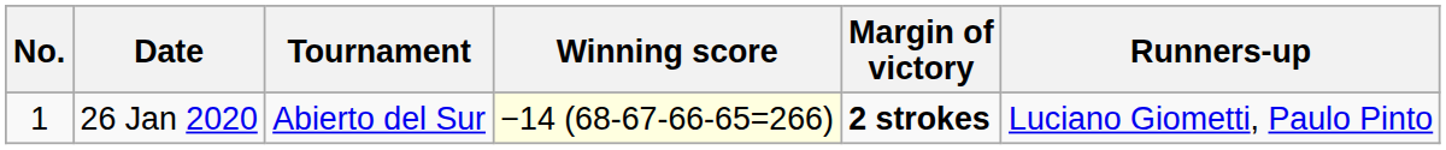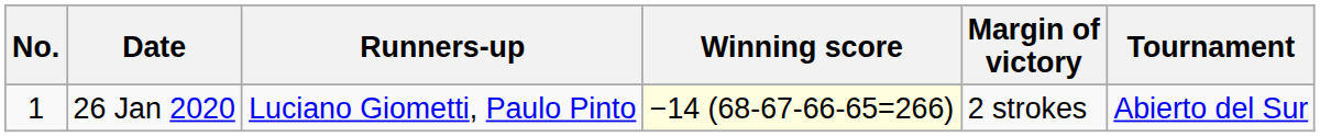 <table class="wikitable" style="font-size:95%;">
 <tr>
 <th>No.</th>
 <th>Date</th>
-<th>Tournament</th>
+<th>Runners-up</th>
 <th>Winning score</th>
 <th>Margin of<br>victory</th>
-<th>Runners-up</th>
+<th>Tournament</th>
 </tr>
 <tr>
 <td align=center>1</td>
 <td align=right>26 Jan <a href='#'>2020</a></td>
+<td> <a href='#'>Luciano Giometti</a>,  <a href='#'>Paulo Pinto</a></td>
+<td style="background: lightyellow;">−14 (68-67-66-65=266)</td>
+<td>2 strokes</td>
 <td><a href='#'>Abierto del Sur</a></td>
-<td style="background: lightyellow;">−14 (68-67-66-65=266)</td>
-<td><strong>2 strokes</strong></td>
-<td> <a href='#'>Luciano Giometti</a>,  <a href='#'>Paulo Pinto</a></td>
 </tr>
 </table>
